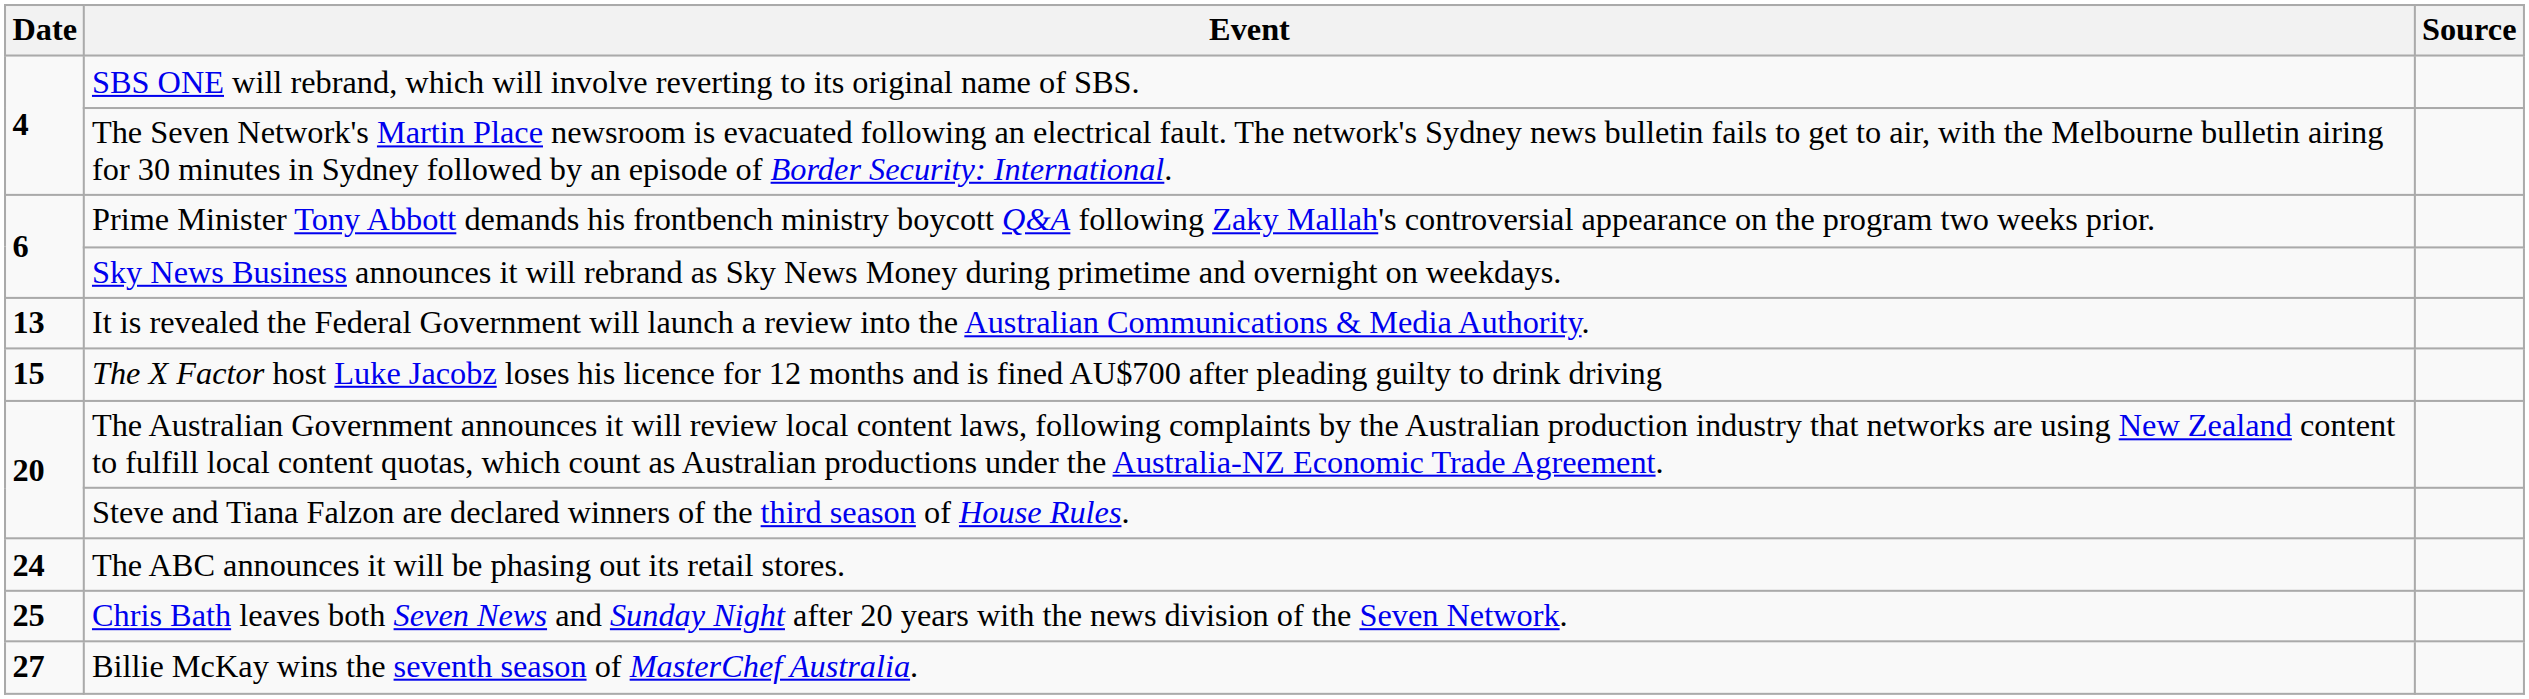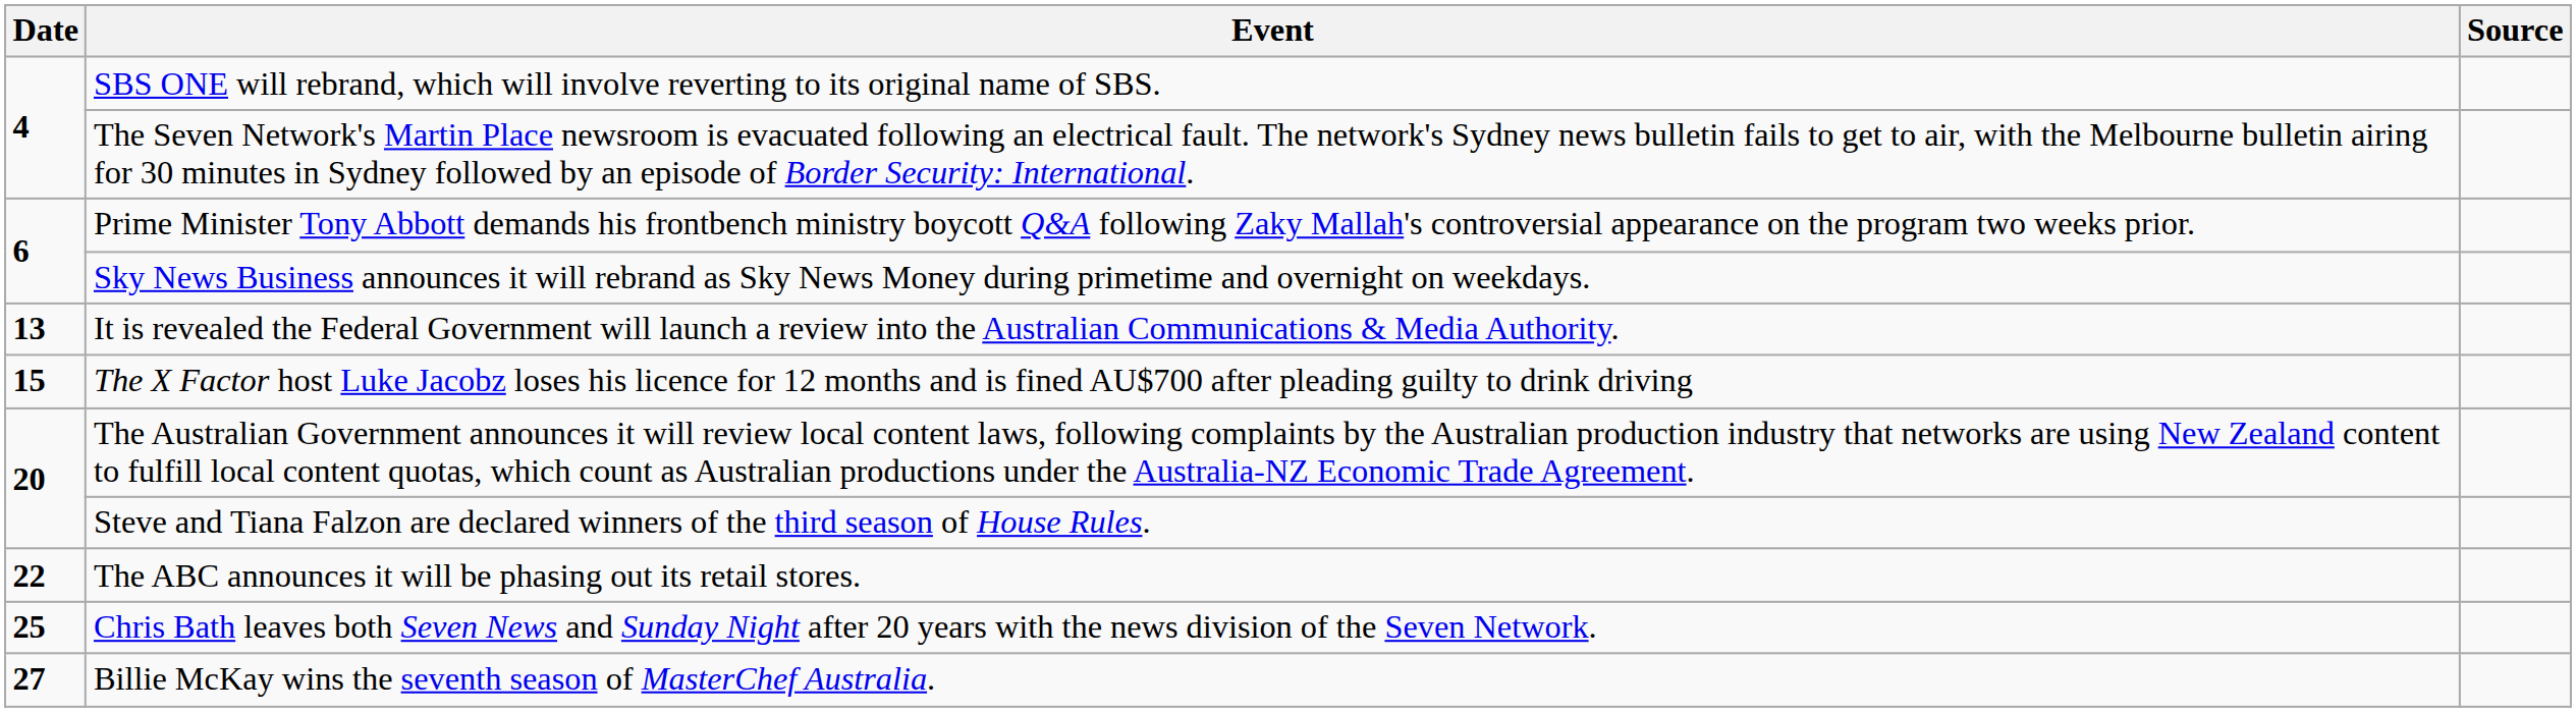 <table class="wikitable">
 <tr>
 <th>Date</th>
 <th>Event</th>
 <th>Source</th>
 </tr>
 <tr>
 <td rowspan="2"><strong>4</strong></td>
 <td><a href='#'>SBS ONE</a> will rebrand, which will involve reverting to its original name of SBS.</td>
 <td></td>
 </tr>
 <tr>
 <td>The Seven Network's <a href='#'>Martin Place</a> newsroom is evacuated following an electrical fault. The network's Sydney news bulletin fails to get to air, with the Melbourne bulletin airing for 30 minutes in Sydney followed by an episode of <em><a href='#'>Border Security: International</a></em>.</td>
 <td></td>
 </tr>
 <tr>
 <td rowspan="2"><strong>6</strong></td>
 <td>Prime Minister <a href='#'>Tony Abbott</a> demands his frontbench ministry boycott <em><a href='#'>Q&A</a></em> following <a href='#'>Zaky Mallah</a>'s controversial appearance on the program two weeks prior.</td>
 <td></td>
 </tr>
 <tr>
 <td><a href='#'>Sky News Business</a> announces it will rebrand as Sky News Money during primetime and overnight on weekdays.</td>
 <td></td>
 </tr>
 <tr>
 <td><strong>13</strong></td>
 <td>It is revealed the Federal Government will launch a review into the <a href='#'>Australian Communications & Media Authority</a>.</td>
 <td></td>
 </tr>
 <tr>
 <td><strong>15</strong></td>
 <td><em>The X Factor</em> host <a href='#'>Luke Jacobz</a> loses his licence for 12 months and is fined AU$700 after pleading guilty to drink driving</td>
 <td></td>
 </tr>
 <tr>
 <td rowspan="2"><strong>20</strong></td>
 <td>The Australian Government announces it will review local content laws, following complaints by the Australian production industry that networks are using <a href='#'>New Zealand</a> content to fulfill local content quotas, which count as Australian productions under the <a href='#'>Australia-NZ Economic Trade Agreement</a>.</td>
 <td></td>
 </tr>
 <tr>
 <td>Steve and Tiana Falzon are declared winners of the <a href='#'>third season</a> of <em><a href='#'>House Rules</a></em>.</td>
 <td></td>
 </tr>
 <tr>
-<td><strong>24</strong></td>
+<td><strong>22</strong></td>
 <td>The ABC announces it will be phasing out its retail stores.</td>
 <td></td>
 </tr>
 <tr>
 <td><strong>25</strong></td>
 <td><a href='#'>Chris Bath</a> leaves both <em><a href='#'>Seven News</a></em> and <em><a href='#'>Sunday Night</a></em> after 20 years with the news division of the <a href='#'>Seven Network</a>.</td>
 <td></td>
 </tr>
 <tr>
 <td><strong>27</strong></td>
 <td>Billie McKay wins the <a href='#'>seventh season</a> of <em><a href='#'>MasterChef Australia</a></em>.</td>
 <td></td>
 </tr>
 </table>
